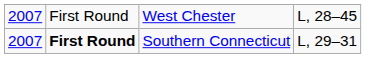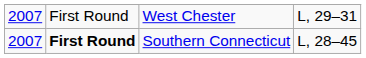 <table class="wikitable">
 <tr>
 </tr>
 <tr>
 <td><a href='#'>2007</a></td>
 <td>First Round</td>
 <td><a href='#'>West Chester</a></td>
-<td>L, 28–45</td>
+<td>L, 29–31</td>
 </tr>
 <tr>
 <td><a href='#'>2007</a></td>
 <td><strong>First Round</strong></td>
 <td><a href='#'>Southern Connecticut</a></td>
-<td>L, 29–31</td>
+<td>L, 28–45</td>
 </tr>
 </table>
